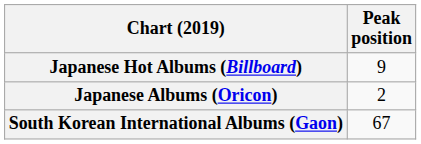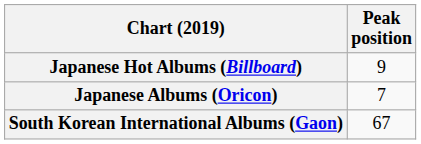 <table class="wikitable plainrowheaders" style="text-align:center">
 <tr>
 <th scope="col">Chart (2019)</th>
 <th scope="col">Peak<br> position</th>
 </tr>
 <tr>
 <th scope="row">Japanese Hot Albums (<em><a href='#'>Billboard</a></em>)</th>
 <td>9</td>
 </tr>
 <tr>
 <th scope="row">Japanese Albums (<a href='#'>Oricon</a>)</th>
-<td>2</td>
+<td>7</td>
 </tr>
 <tr>
 <th scope="row">South Korean International Albums (<a href='#'>Gaon</a>)</th>
 <td>67</td>
 </tr>
 </table>
